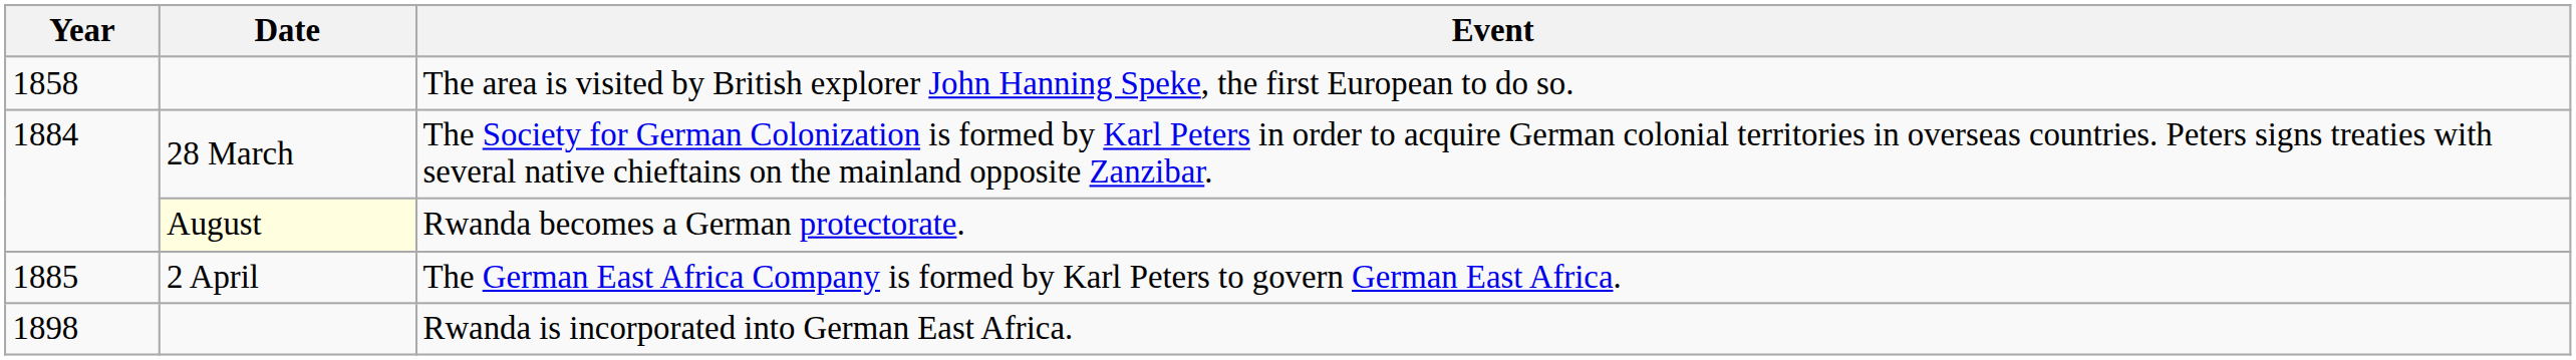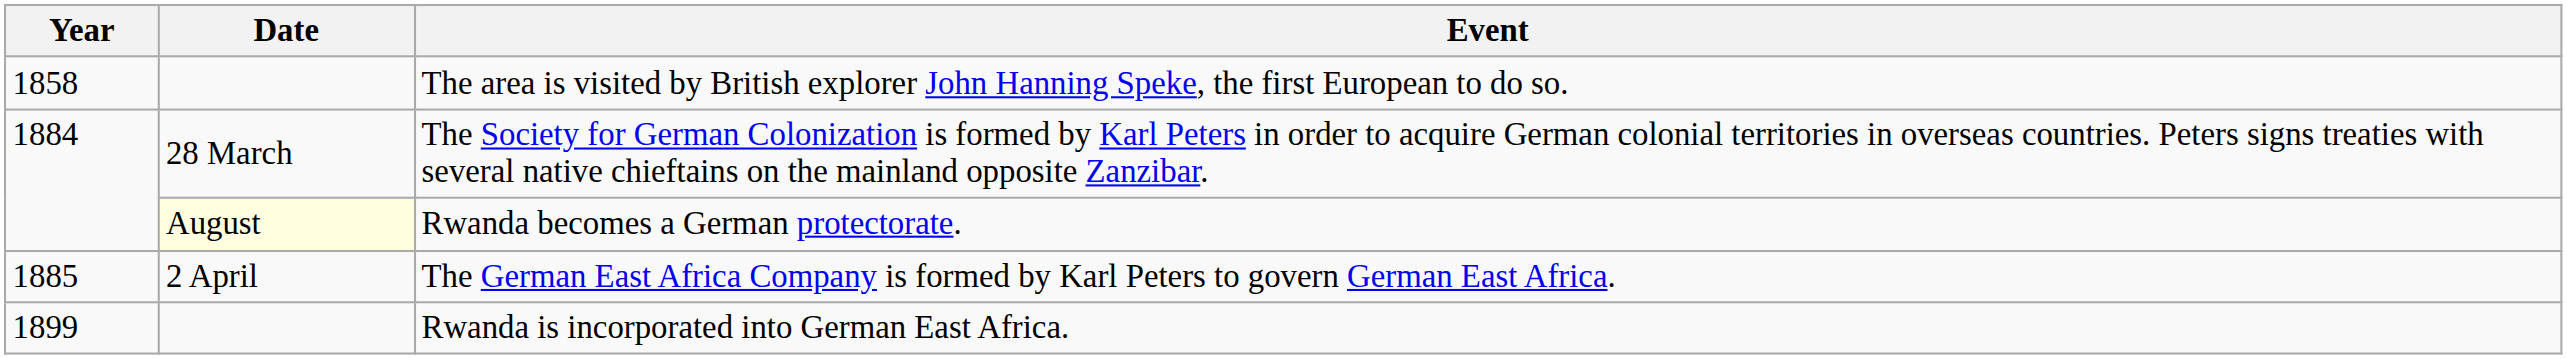 <table class="wikitable">
 <tr>
 <th style="width:6%;">Year</th>
 <th style="width:10%;">Date</th>
 <th>Event</th>
 </tr>
 <tr>
 <td>1858</td>
 <td></td>
 <td>The area is visited by British explorer <a href='#'>John Hanning Speke</a>, the first European to do so.</td>
 </tr>
 <tr>
 <td rowspan="2" valign="top">1884</td>
 <td>28 March</td>
 <td>The <a href='#'>Society for German Colonization</a> is formed by <a href='#'>Karl Peters</a> in order to acquire German colonial territories in overseas countries. Peters signs treaties with several native chieftains on the mainland opposite <a href='#'>Zanzibar</a>.</td>
 </tr>
 <tr>
 <td style="background: lightyellow;">August</td>
 <td>Rwanda becomes a German <a href='#'>protectorate</a>.</td>
 </tr>
 <tr>
 <td>1885</td>
 <td>2 April</td>
 <td>The <a href='#'>German East Africa Company</a> is formed by Karl Peters to govern <a href='#'>German East Africa</a>.</td>
 </tr>
 <tr>
-<td>1898</td>
+<td>1899</td>
 <td></td>
 <td>Rwanda is incorporated into German East Africa.</td>
 </tr>
 </table>
